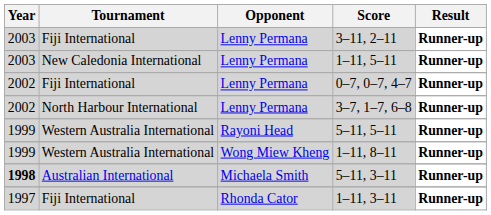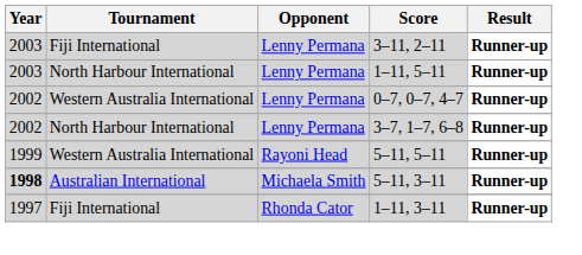 <table class="sortable wikitable" style="font-size: 90%;">
 <tr>
 <th>Year</th>
 <th>Tournament</th>
 <th>Opponent</th>
 <th>Score</th>
 <th>Result</th>
 </tr>
 <tr>
 </tr>
 <tr style="background:#D5D5D5">
 <td align="center">2003</td>
 <td align="left">Fiji International</td>
 <td align="left"> <a href='#'>Lenny Permana</a></td>
 <td align="left">3–11, 2–11</td>
 <td style="text-align:left; background:white"> <strong>Runner-up</strong></td>
 </tr>
 <tr>
 </tr>
 <tr style="background:#D5D5D5">
 <td align="center">2003</td>
-<td align="left">New Caledonia International</td>
+<td align="left">North Harbour International</td>
 <td align="left"> <a href='#'>Lenny Permana</a></td>
 <td align="left">1–11, 5–11</td>
 <td style="text-align:left; background:white"> <strong>Runner-up</strong></td>
 </tr>
 <tr>
 </tr>
 <tr style="background:#D5D5D5">
 <td align="center">2002</td>
-<td align="left">Fiji International</td>
+<td align="left">Western Australia International</td>
 <td align="left"> <a href='#'>Lenny Permana</a></td>
 <td align="left">0–7, 0–7, 4–7</td>
 <td style="text-align:left; background:white"> <strong>Runner-up</strong></td>
 </tr>
 <tr>
 </tr>
 <tr style="background:#D5D5D5">
 <td align="center">2002</td>
 <td align="left">North Harbour International</td>
 <td align="left"> <a href='#'>Lenny Permana</a></td>
 <td align="left">3–7, 1–7, 6–8</td>
 <td style="text-align:left; background:white"> <strong>Runner-up</strong></td>
 </tr>
 <tr>
 </tr>
 <tr style="background:#D5D5D5">
 <td align="center">1999</td>
 <td align="left">Western Australia International</td>
 <td align="left"> <a href='#'>Rayoni Head</a></td>
 <td align="left">5–11, 5–11</td>
 <td style="text-align:left; background:white"> <strong>Runner-up</strong></td>
 </tr>
 <tr>
 </tr>
-<tr style="background:#D5D5D5">
-<td align="center">1999</td>
-<td align="left">Western Australia International</td>
-<td align="left"> <a href='#'>Wong Miew Kheng</a></td>
-<td align="left">1–11, 8–11</td>
-<td style="text-align:left; background:white"> <strong>Runner-up</strong></td>
-</tr>
 <tr>
 </tr>
 <tr style="background:#D5D5D5">
 <td align="center"><strong>1998</strong></td>
 <td align="left"><a href='#'>Australian International</a></td>
 <td align="left"> <a href='#'>Michaela Smith</a></td>
 <td align="left">5–11, 3–11</td>
 <td style="text-align:left; background:white"> <strong>Runner-up</strong></td>
 </tr>
 <tr>
 </tr>
 <tr style="background:#D5D5D5">
 <td align="center">1997</td>
 <td align="left">Fiji International</td>
 <td align="left"> <a href='#'>Rhonda Cator</a></td>
 <td align="left">1–11, 3–11</td>
 <td style="text-align:left; background:white"> <strong>Runner-up</strong></td>
 </tr>
 </table>
